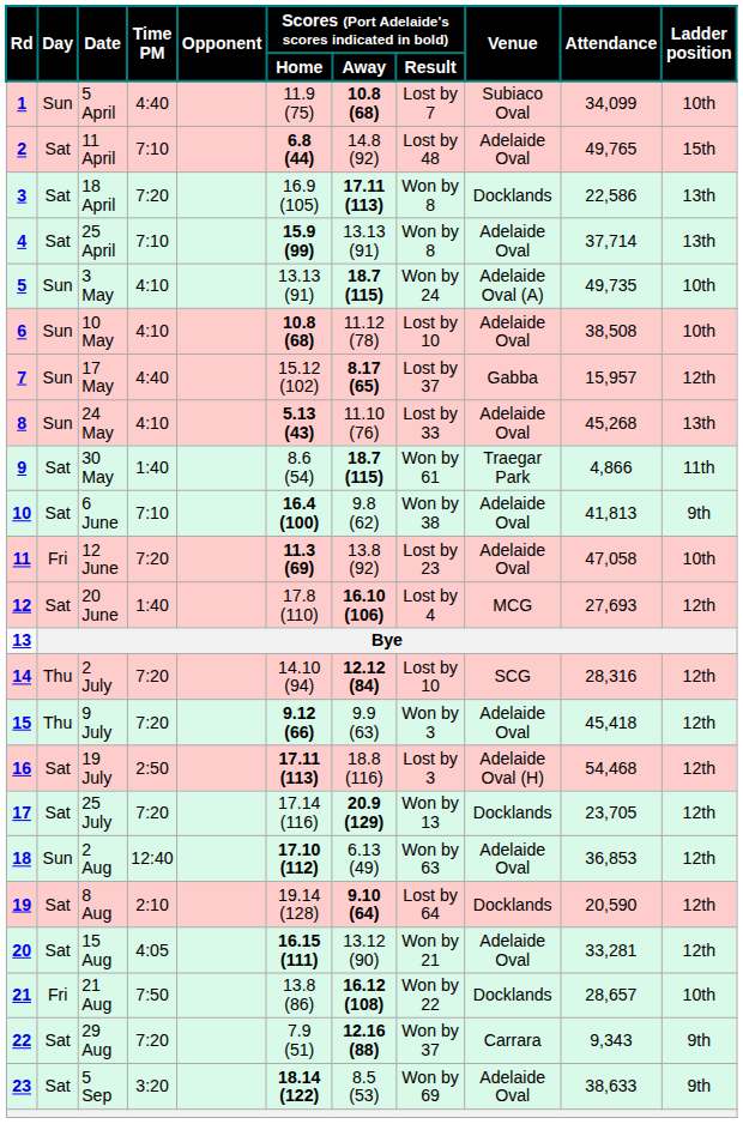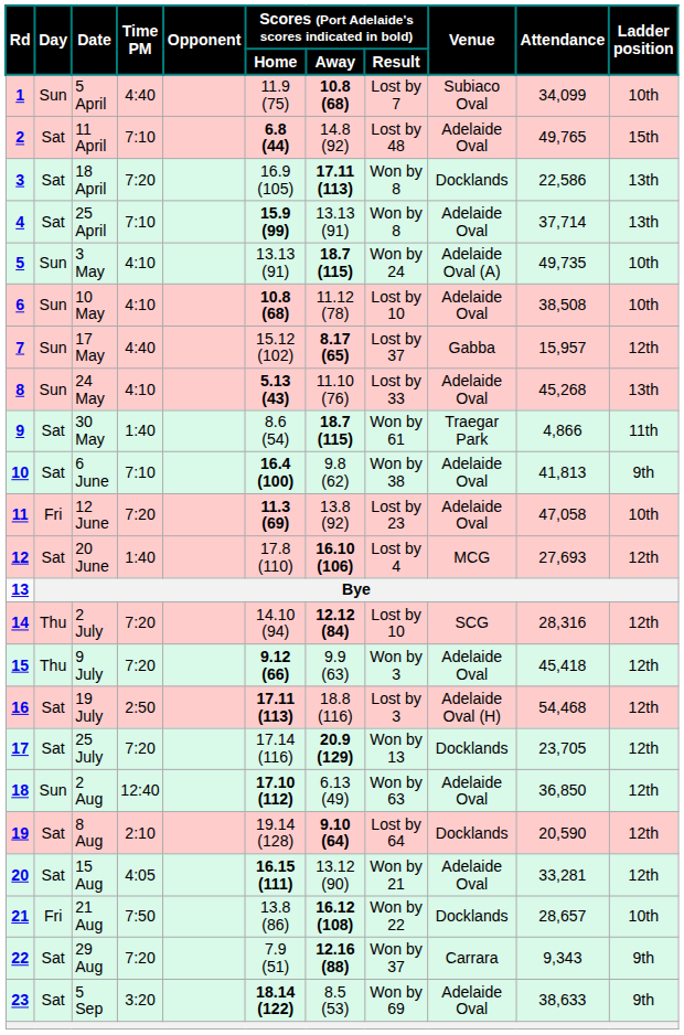 <table class="wikitable" style="font-size:90%; text-align:center; width: 100%; margin-left: auto; margin-right: auto;">
 <tr style="text-align:center; background:#000000; color:white; font-weight:bold;border: solid teal 2px">
 <td rowspan="2" style="border: solid teal 2px"><strong>Rd</strong></td>
 <td rowspan="2" style="border: solid teal 2px">Day</td>
 <td rowspan="2" style="border: solid teal 2px"><strong>Date</strong></td>
 <td rowspan="2" style="border: solid teal 2px"><strong>Time<br>PM</strong></td>
 <td rowspan="2" style="border: solid teal 2px"><strong>Opponent</strong></td>
 <td colspan="3" style="border: solid teal 2px"><strong>Scores</strong> <small>(Port Adelaide's scores indicated in <strong>bold</strong>)</small></td>
 <td rowspan="2" style="border: solid teal 2px"><strong>Venue</strong></td>
 <td rowspan="2" style="border: solid teal 2px"><strong>Attendance</strong></td>
 <td rowspan="2" style="border: solid teal 2px"><strong>Ladder<br>position</strong></td>
 </tr>
 <tr>
 <th style="background:#000000; color:white;border: solid teal 2px">Home</th>
 <th style="background:#000000; color:white;border: solid teal 2px">Away</th>
 <th style="background:#000000; color:white;border: solid teal 2px">Result</th>
 </tr>
 <tr style="background:#fcc;">
 <td><a href='#'><strong>1</strong></a></td>
 <td>Sun</td>
 <td align="left">5 April</td>
 <td>4:40</td>
 <td align="left"></td>
 <td>11.9 (75)</td>
 <td><strong>10.8 (68)</strong></td>
 <td>Lost by 7</td>
 <td>Subiaco Oval</td>
 <td>34,099</td>
 <td>10th</td>
 </tr>
 <tr style="background:#fcc;">
 <td><a href='#'><strong>2</strong></a></td>
 <td>Sat</td>
 <td align="left">11 April</td>
 <td>7:10</td>
 <td align="left"></td>
 <td><strong>6.8 (44)</strong></td>
 <td>14.8 (92)</td>
 <td>Lost by 48</td>
 <td>Adelaide Oval</td>
 <td>49,765</td>
 <td>15th</td>
 </tr>
 <tr style="background:#d9f9e9;">
 <td><a href='#'><strong>3</strong></a></td>
 <td>Sat</td>
 <td align="left">18 April</td>
 <td>7:20</td>
 <td align="left"></td>
 <td>16.9 (105)</td>
 <td><strong>17.11 (113)</strong></td>
 <td>Won by 8</td>
 <td>Docklands</td>
 <td>22,586</td>
 <td>13th</td>
 </tr>
 <tr style="background:#d9f9e9;">
 <td><a href='#'><strong>4</strong></a></td>
 <td>Sat</td>
 <td align="left">25 April</td>
 <td>7:10</td>
 <td align="left"></td>
 <td><strong>15.9 (99)</strong></td>
 <td>13.13 (91)</td>
 <td>Won by 8</td>
 <td>Adelaide Oval</td>
 <td>37,714</td>
 <td>13th</td>
 </tr>
 <tr style="background:#d9f9e9;">
 <td><a href='#'><strong>5</strong></a></td>
 <td>Sun</td>
 <td align="left">3 May</td>
 <td>4:10</td>
 <td align="left"></td>
 <td>13.13 (91)</td>
 <td><strong>18.7 (115)</strong></td>
 <td>Won by 24</td>
 <td>Adelaide Oval (A)</td>
 <td>49,735</td>
 <td>10th</td>
 </tr>
 <tr style="background:#fcc;">
 <td><a href='#'><strong>6</strong></a></td>
 <td>Sun</td>
 <td align="left">10 May</td>
 <td>4:10</td>
 <td align="left"></td>
 <td><strong>10.8 (68)</strong></td>
 <td>11.12 (78)</td>
 <td>Lost by 10</td>
 <td>Adelaide Oval</td>
 <td>38,508</td>
 <td>10th</td>
 </tr>
 <tr style="background:#fcc;">
 <td><a href='#'><strong>7</strong></a></td>
 <td>Sun</td>
 <td align="left">17 May</td>
 <td>4:40</td>
 <td align="left"></td>
 <td>15.12 (102)</td>
 <td><strong>8.17 (65)</strong></td>
 <td>Lost by 37</td>
 <td>Gabba</td>
 <td>15,957</td>
 <td>12th</td>
 </tr>
 <tr style="background:#fcc;">
 <td><a href='#'><strong>8</strong></a></td>
 <td>Sun</td>
 <td align="left">24 May</td>
 <td>4:10</td>
 <td align="left"></td>
 <td><strong>5.13 (43)</strong></td>
 <td>11.10 (76)</td>
 <td>Lost by 33</td>
 <td>Adelaide Oval</td>
 <td>45,268</td>
 <td>13th</td>
 </tr>
 <tr style="background:#d9f9e9;">
 <td><a href='#'><strong>9</strong></a></td>
 <td>Sat</td>
 <td align="left">30 May</td>
 <td>1:40</td>
 <td align="left"></td>
 <td>8.6 (54)</td>
 <td><strong>18.7 (115)</strong></td>
 <td>Won by 61</td>
 <td>Traegar Park</td>
 <td>4,866</td>
 <td>11th</td>
 </tr>
 <tr style="background:#d9f9e9;">
 <td><a href='#'><strong>10</strong></a></td>
 <td>Sat</td>
 <td align="left">6 June</td>
 <td>7:10</td>
 <td align="left"></td>
 <td><strong>16.4 (100)</strong></td>
 <td>9.8 (62)</td>
 <td>Won by 38</td>
 <td>Adelaide Oval</td>
 <td>41,813</td>
 <td>9th</td>
 </tr>
 <tr style="background:#fcc;">
 <td><a href='#'><strong>11</strong></a></td>
 <td>Fri</td>
 <td align="left">12 June</td>
 <td>7:20</td>
 <td align="left"></td>
 <td><strong>11.3 (69)</strong></td>
 <td>13.8 (92)</td>
 <td>Lost by 23</td>
 <td>Adelaide Oval</td>
 <td>47,058</td>
 <td>10th</td>
 </tr>
 <tr style="background:#fcc;">
 <td><a href='#'><strong>12</strong></a></td>
 <td>Sat</td>
 <td align="left">20 June</td>
 <td>1:40</td>
 <td align="left"></td>
 <td>17.8 (110)</td>
 <td><strong>16.10 (106)</strong></td>
 <td>Lost by 4</td>
 <td>MCG</td>
 <td>27,693</td>
 <td>12th</td>
 </tr>
 <tr>
 <td><a href='#'><strong>13</strong></a></td>
 <th colspan="10">Bye</th>
 </tr>
 <tr style="background:#fcc;">
 <td><strong><a href='#'>14</a></strong></td>
 <td>Thu</td>
 <td align="left">2 July</td>
 <td>7:20</td>
 <td align="left"></td>
 <td>14.10 (94)</td>
 <td><strong>12.12 (84)</strong></td>
 <td>Lost by 10</td>
 <td>SCG</td>
 <td>28,316</td>
 <td>12th</td>
 </tr>
 <tr style="background:#d9f9e9;">
 <td><a href='#'><strong>15</strong></a></td>
 <td>Thu</td>
 <td align="left">9 July</td>
 <td>7:20</td>
 <td align="left"></td>
 <td><strong>9.12 (66)</strong></td>
 <td>9.9 (63)</td>
 <td>Won by 3</td>
 <td>Adelaide Oval</td>
 <td>45,418</td>
 <td>12th</td>
 </tr>
 <tr style="background:#fcc;">
 <td><a href='#'><strong>16</strong></a></td>
 <td>Sat</td>
 <td align="left">19 July</td>
 <td>2:50</td>
 <td align="left"></td>
 <td><strong>17.11 (113)</strong></td>
 <td>18.8 (116)</td>
 <td>Lost by 3</td>
 <td>Adelaide Oval (H)</td>
 <td>54,468</td>
 <td>12th</td>
 </tr>
 <tr style="background:#d9f9e9;">
 <td><a href='#'><strong>17</strong></a></td>
 <td>Sat</td>
 <td align="left">25 July</td>
 <td>7:20</td>
 <td align="left"></td>
 <td>17.14 (116)</td>
 <td><strong>20.9 (129)</strong></td>
 <td>Won by 13</td>
 <td>Docklands</td>
 <td>23,705</td>
 <td>12th</td>
 </tr>
 <tr style="background:#d9f9e9;">
 <td><a href='#'><strong>18</strong></a></td>
 <td>Sun</td>
 <td align="left">2 Aug</td>
 <td>12:40</td>
 <td align="left"></td>
 <td><strong>17.10 (112)</strong></td>
 <td>6.13 (49)</td>
 <td>Won by 63</td>
 <td>Adelaide Oval</td>
-<td>36,853</td>
+<td>36,850</td>
 <td>12th</td>
 </tr>
 <tr style="background:#fcc;">
 <td><a href='#'><strong>19</strong></a></td>
 <td>Sat</td>
 <td align="left">8 Aug</td>
 <td>2:10</td>
 <td align="left"></td>
 <td>19.14 (128)</td>
 <td><strong>9.10 (64)</strong></td>
 <td>Lost by 64</td>
 <td>Docklands</td>
 <td>20,590</td>
 <td>12th</td>
 </tr>
 <tr style="background:#d9f9e9;">
 <td><a href='#'><strong>20</strong></a></td>
 <td>Sat</td>
 <td align="left">15 Aug</td>
 <td>4:05</td>
 <td align="left"></td>
 <td><strong>16.15 (111)</strong></td>
 <td>13.12 (90)</td>
 <td>Won by 21</td>
 <td>Adelaide Oval</td>
 <td>33,281</td>
 <td>12th</td>
 </tr>
 <tr style="background:#d9f9e9;">
 <td><a href='#'><strong>21</strong></a></td>
 <td>Fri</td>
 <td align="left">21 Aug</td>
 <td>7:50</td>
 <td align="left"></td>
 <td>13.8 (86)</td>
 <td><strong>16.12 (108)</strong></td>
 <td>Won by 22</td>
 <td>Docklands</td>
 <td>28,657</td>
 <td>10th</td>
 </tr>
 <tr style="background:#d9f9e9;">
 <td><a href='#'><strong>22</strong></a></td>
 <td>Sat</td>
 <td align="left">29 Aug</td>
 <td>7:20</td>
 <td align="left"></td>
 <td>7.9 (51)</td>
 <td><strong>12.16 (88)</strong></td>
 <td>Won by 37</td>
 <td>Carrara</td>
 <td>9,343</td>
 <td>9th</td>
 </tr>
 <tr style="background:#d9f9e9;">
 <td><a href='#'><strong>23</strong></a></td>
 <td>Sat</td>
 <td align="left">5 Sep</td>
 <td>3:20</td>
 <td align="left"></td>
 <td><strong>18.14 (122)</strong></td>
 <td>8.5 (53)</td>
 <td>Won by 69</td>
 <td>Adelaide Oval</td>
 <td>38,633</td>
 <td>9th</td>
 </tr>
 <tr>
 <th colspan="11"></th>
 </tr>
 </table>
